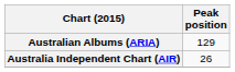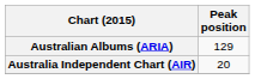 <table class="wikitable sortable plainrowheaders" style="text-align:center">
 <tr>
 <th scope="col">Chart (2015)</th>
 <th scope="col">Peak<br>position</th>
 </tr>
 <tr>
 <th scope="row">Australian Albums (<a href='#'>ARIA</a>)</th>
 <td align="center">129</td>
 </tr>
 <tr>
 <th scope="row">Australia Independent Chart (<a href='#'>AIR</a>)</th>
-<td>26</td>
+<td>20</td>
 </tr>
 <tr>
 </tr>
 </table>
